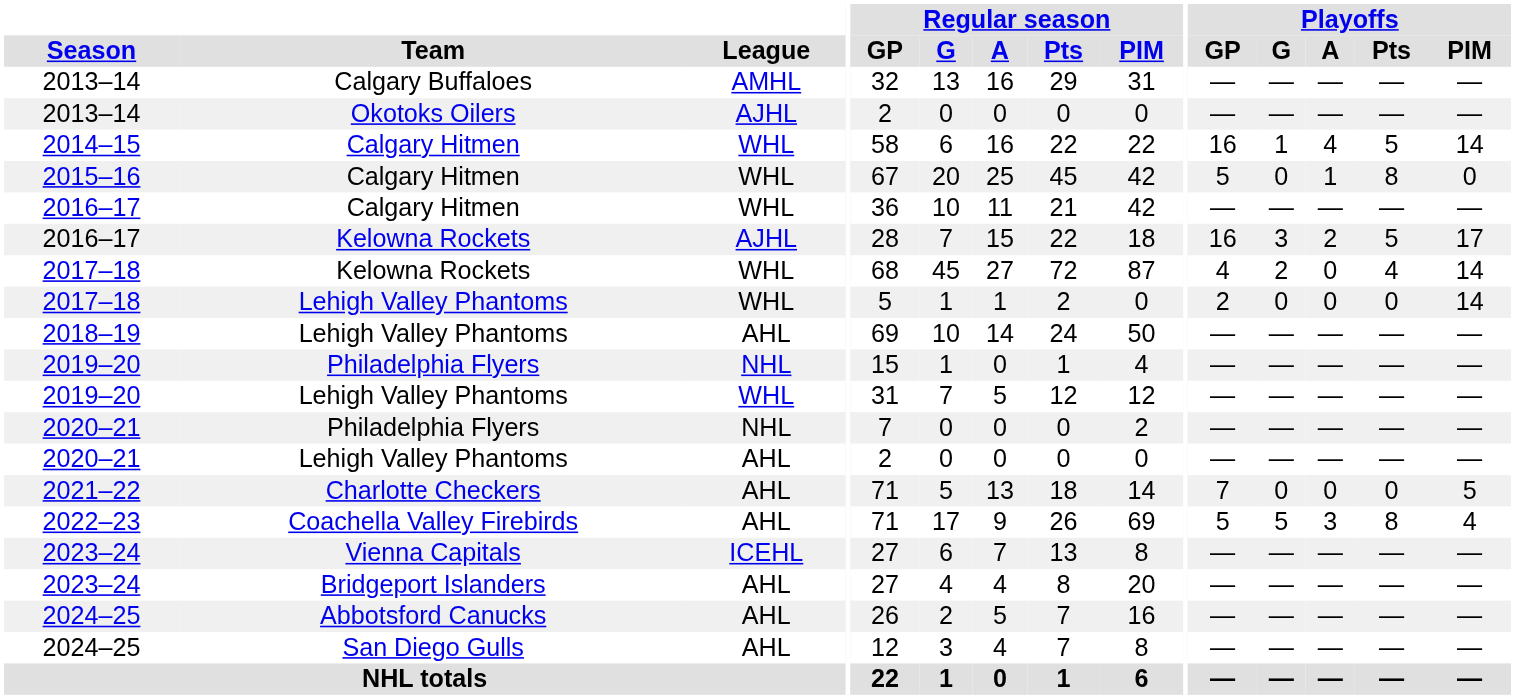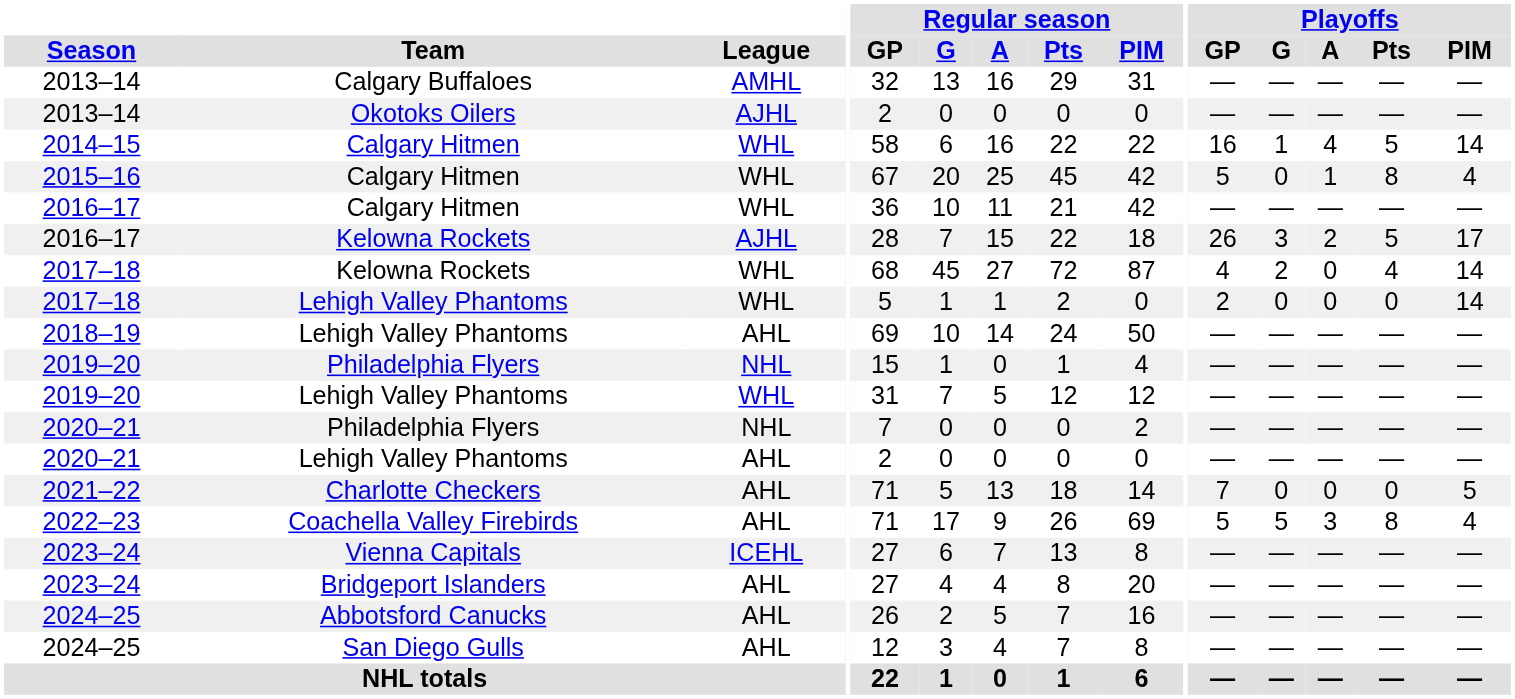 <table border="0" cellpadding="1" cellspacing="0" style="text-align:center; width:60em;">
 <tr bgcolor="#e0e0e0">
 <th colspan="3" bgcolor="#ffffff"></th>
 <th rowspan="100" bgcolor="#ffffff"></th>
 <th colspan="5"><a href='#'>Regular season</a></th>
 <th rowspan="100" bgcolor="#ffffff"></th>
 <th colspan="5"><a href='#'>Playoffs</a></th>
 </tr>
 <tr bgcolor="#e0e0e0">
 <th><a href='#'>Season</a></th>
 <th>Team</th>
 <th>League</th>
 <th>GP</th>
 <th><a href='#'>G</a></th>
 <th><a href='#'>A</a></th>
 <th><a href='#'>Pts</a></th>
 <th><a href='#'>PIM</a></th>
 <th>GP</th>
 <th>G</th>
 <th>A</th>
 <th>Pts</th>
 <th>PIM</th>
 </tr>
 <tr>
 <td>2013–14</td>
 <td>Calgary Buffaloes</td>
 <td><a href='#'>AMHL</a></td>
 <td>32</td>
 <td>13</td>
 <td>16</td>
 <td>29</td>
 <td>31</td>
 <td>—</td>
 <td>—</td>
 <td>—</td>
 <td>—</td>
 <td>—</td>
 </tr>
 <tr bgcolor="#f0f0f0">
 <td>2013–14</td>
 <td><a href='#'>Okotoks Oilers</a></td>
 <td><a href='#'>AJHL</a></td>
 <td>2</td>
 <td>0</td>
 <td>0</td>
 <td>0</td>
 <td>0</td>
 <td>—</td>
 <td>—</td>
 <td>—</td>
 <td>—</td>
 <td>—</td>
 </tr>
 <tr>
 <td><a href='#'>2014–15</a></td>
 <td><a href='#'>Calgary Hitmen</a></td>
 <td><a href='#'>WHL</a></td>
 <td>58</td>
 <td>6</td>
 <td>16</td>
 <td>22</td>
 <td>22</td>
 <td>16</td>
 <td>1</td>
 <td>4</td>
 <td>5</td>
 <td>14</td>
 </tr>
 <tr bgcolor="#f0f0f0">
 <td><a href='#'>2015–16</a></td>
 <td>Calgary Hitmen</td>
 <td>WHL</td>
 <td>67</td>
 <td>20</td>
 <td>25</td>
 <td>45</td>
 <td>42</td>
 <td>5</td>
 <td>0</td>
 <td>1</td>
 <td>8</td>
-<td>0</td>
+<td>4</td>
 </tr>
 <tr>
 <td><a href='#'>2016–17</a></td>
 <td>Calgary Hitmen</td>
 <td>WHL</td>
 <td>36</td>
 <td>10</td>
 <td>11</td>
 <td>21</td>
 <td>42</td>
 <td>—</td>
 <td>—</td>
 <td>—</td>
 <td>—</td>
 <td>—</td>
 </tr>
 <tr bgcolor="#f0f0f0">
 <td>2016–17</td>
 <td><a href='#'>Kelowna Rockets</a></td>
 <td><a href='#'>AJHL</a></td>
 <td>28</td>
 <td>7</td>
 <td>15</td>
 <td>22</td>
 <td>18</td>
-<td>16</td>
+<td>26</td>
 <td>3</td>
 <td>2</td>
 <td>5</td>
 <td>17</td>
 </tr>
 <tr>
 <td><a href='#'>2017–18</a></td>
 <td>Kelowna Rockets</td>
 <td>WHL</td>
 <td>68</td>
 <td>45</td>
 <td>27</td>
 <td>72</td>
 <td>87</td>
 <td>4</td>
 <td>2</td>
 <td>0</td>
 <td>4</td>
 <td>14</td>
 </tr>
 <tr bgcolor="#f0f0f0">
 <td><a href='#'>2017–18</a></td>
 <td><a href='#'>Lehigh Valley Phantoms</a></td>
 <td>WHL</td>
 <td>5</td>
 <td>1</td>
 <td>1</td>
 <td>2</td>
 <td>0</td>
 <td>2</td>
 <td>0</td>
 <td>0</td>
 <td>0</td>
 <td>14</td>
 </tr>
 <tr>
 <td><a href='#'>2018–19</a></td>
 <td>Lehigh Valley Phantoms</td>
 <td>AHL</td>
 <td>69</td>
 <td>10</td>
 <td>14</td>
 <td>24</td>
 <td>50</td>
 <td>—</td>
 <td>—</td>
 <td>—</td>
 <td>—</td>
 <td>—</td>
 </tr>
 <tr bgcolor="#f0f0f0">
 <td><a href='#'>2019–20</a></td>
 <td><a href='#'>Philadelphia Flyers</a></td>
 <td><a href='#'>NHL</a></td>
 <td>15</td>
 <td>1</td>
 <td>0</td>
 <td>1</td>
 <td>4</td>
 <td>—</td>
 <td>—</td>
 <td>—</td>
 <td>—</td>
 <td>—</td>
 </tr>
 <tr>
 <td><a href='#'>2019–20</a></td>
 <td>Lehigh Valley Phantoms</td>
 <td><a href='#'>WHL</a></td>
 <td>31</td>
 <td>7</td>
 <td>5</td>
 <td>12</td>
 <td>12</td>
 <td>—</td>
 <td>—</td>
 <td>—</td>
 <td>—</td>
 <td>—</td>
 </tr>
 <tr bgcolor="#f0f0f0">
 <td><a href='#'>2020–21</a></td>
 <td>Philadelphia Flyers</td>
 <td>NHL</td>
 <td>7</td>
 <td>0</td>
 <td>0</td>
 <td>0</td>
 <td>2</td>
 <td>—</td>
 <td>—</td>
 <td>—</td>
 <td>—</td>
 <td>—</td>
 </tr>
 <tr>
 <td><a href='#'>2020–21</a></td>
 <td>Lehigh Valley Phantoms</td>
 <td>AHL</td>
 <td>2</td>
 <td>0</td>
 <td>0</td>
 <td>0</td>
 <td>0</td>
 <td>—</td>
 <td>—</td>
 <td>—</td>
 <td>—</td>
 <td>—</td>
 </tr>
 <tr bgcolor="#f0f0f0">
 <td><a href='#'>2021–22</a></td>
 <td><a href='#'>Charlotte Checkers</a></td>
 <td>AHL</td>
 <td>71</td>
 <td>5</td>
 <td>13</td>
 <td>18</td>
 <td>14</td>
 <td>7</td>
 <td>0</td>
 <td>0</td>
 <td>0</td>
 <td>5</td>
 </tr>
 <tr>
 <td><a href='#'>2022–23</a></td>
 <td><a href='#'>Coachella Valley Firebirds</a></td>
 <td>AHL</td>
 <td>71</td>
 <td>17</td>
 <td>9</td>
 <td>26</td>
 <td>69</td>
 <td>5</td>
 <td>5</td>
 <td>3</td>
 <td>8</td>
 <td>4</td>
 </tr>
 <tr bgcolor="#f0f0f0">
 <td><a href='#'>2023–24</a></td>
 <td><a href='#'>Vienna Capitals</a></td>
 <td><a href='#'>ICEHL</a></td>
 <td>27</td>
 <td>6</td>
 <td>7</td>
 <td>13</td>
 <td>8</td>
 <td>—</td>
 <td>—</td>
 <td>—</td>
 <td>—</td>
 <td>—</td>
 </tr>
 <tr>
 <td><a href='#'>2023–24</a></td>
 <td><a href='#'>Bridgeport Islanders</a></td>
 <td>AHL</td>
 <td>27</td>
 <td>4</td>
 <td>4</td>
 <td>8</td>
 <td>20</td>
 <td>—</td>
 <td>—</td>
 <td>—</td>
 <td>—</td>
 <td>—</td>
 </tr>
 <tr bgcolor="#f0f0f0">
 <td><a href='#'>2024–25</a></td>
 <td><a href='#'>Abbotsford Canucks</a></td>
 <td>AHL</td>
 <td>26</td>
 <td>2</td>
 <td>5</td>
 <td>7</td>
 <td>16</td>
 <td>—</td>
 <td>—</td>
 <td>—</td>
 <td>—</td>
 <td>—</td>
 </tr>
 <tr>
 <td>2024–25</td>
 <td><a href='#'>San Diego Gulls</a></td>
 <td>AHL</td>
 <td>12</td>
 <td>3</td>
 <td>4</td>
 <td>7</td>
 <td>8</td>
 <td>—</td>
 <td>—</td>
 <td>—</td>
 <td>—</td>
 <td>—</td>
 </tr>
 <tr bgcolor="#e0e0e0">
 <th colspan="3">NHL totals</th>
 <th>22</th>
 <th>1</th>
 <th>0</th>
 <th>1</th>
 <th>6</th>
 <th>—</th>
 <th>—</th>
 <th>—</th>
 <th>—</th>
 <th>—</th>
 </tr>
 </table>
